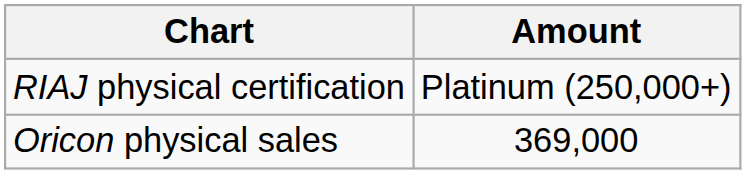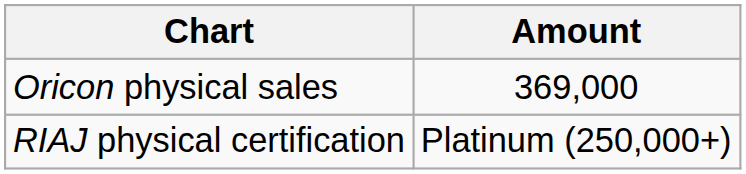 <table class="wikitable">
 <tr>
 <th>Chart</th>
 <th>Amount</th>
 </tr>
 <tr>
+<td><em>Oricon</em> physical sales</td>
+<td align="center">369,000</td>
+</tr>
+<tr>
 <td><em>RIAJ</em> physical certification</td>
 <td align="center">Platinum (250,000+)</td>
 </tr>
-<tr>
-<td><em>Oricon</em> physical sales</td>
-<td align="center">369,000</td>
-</tr>
 </table>
